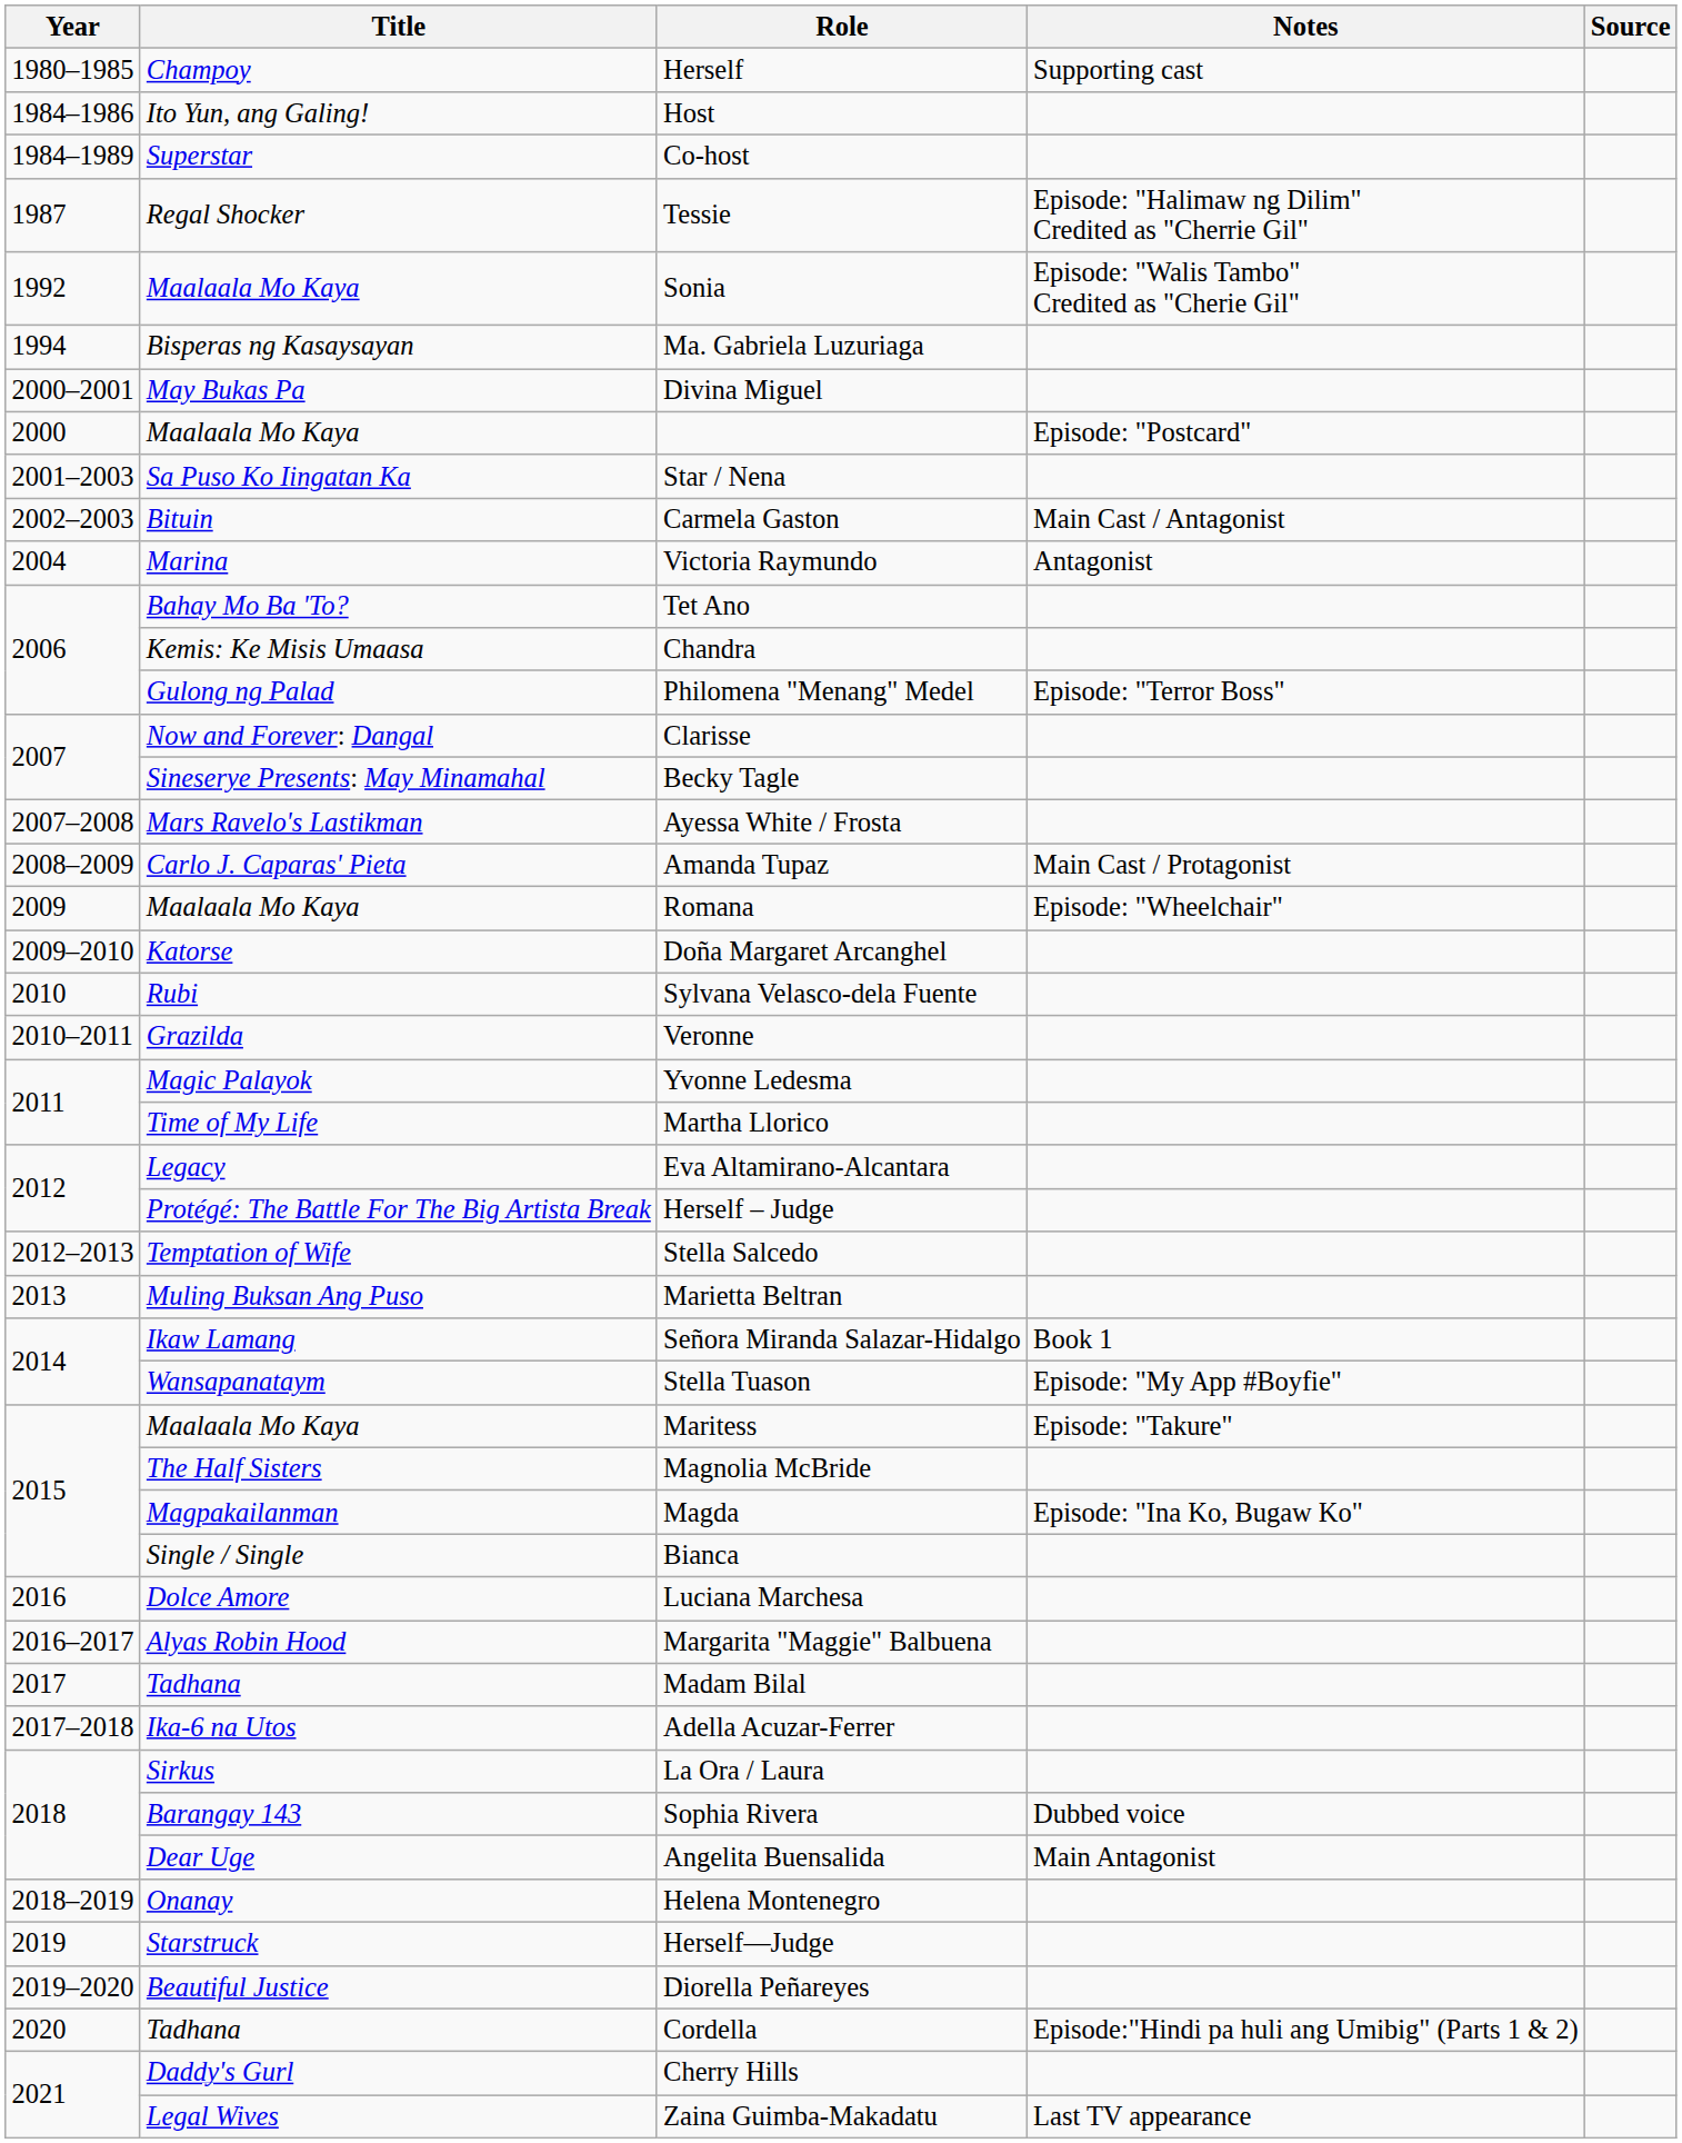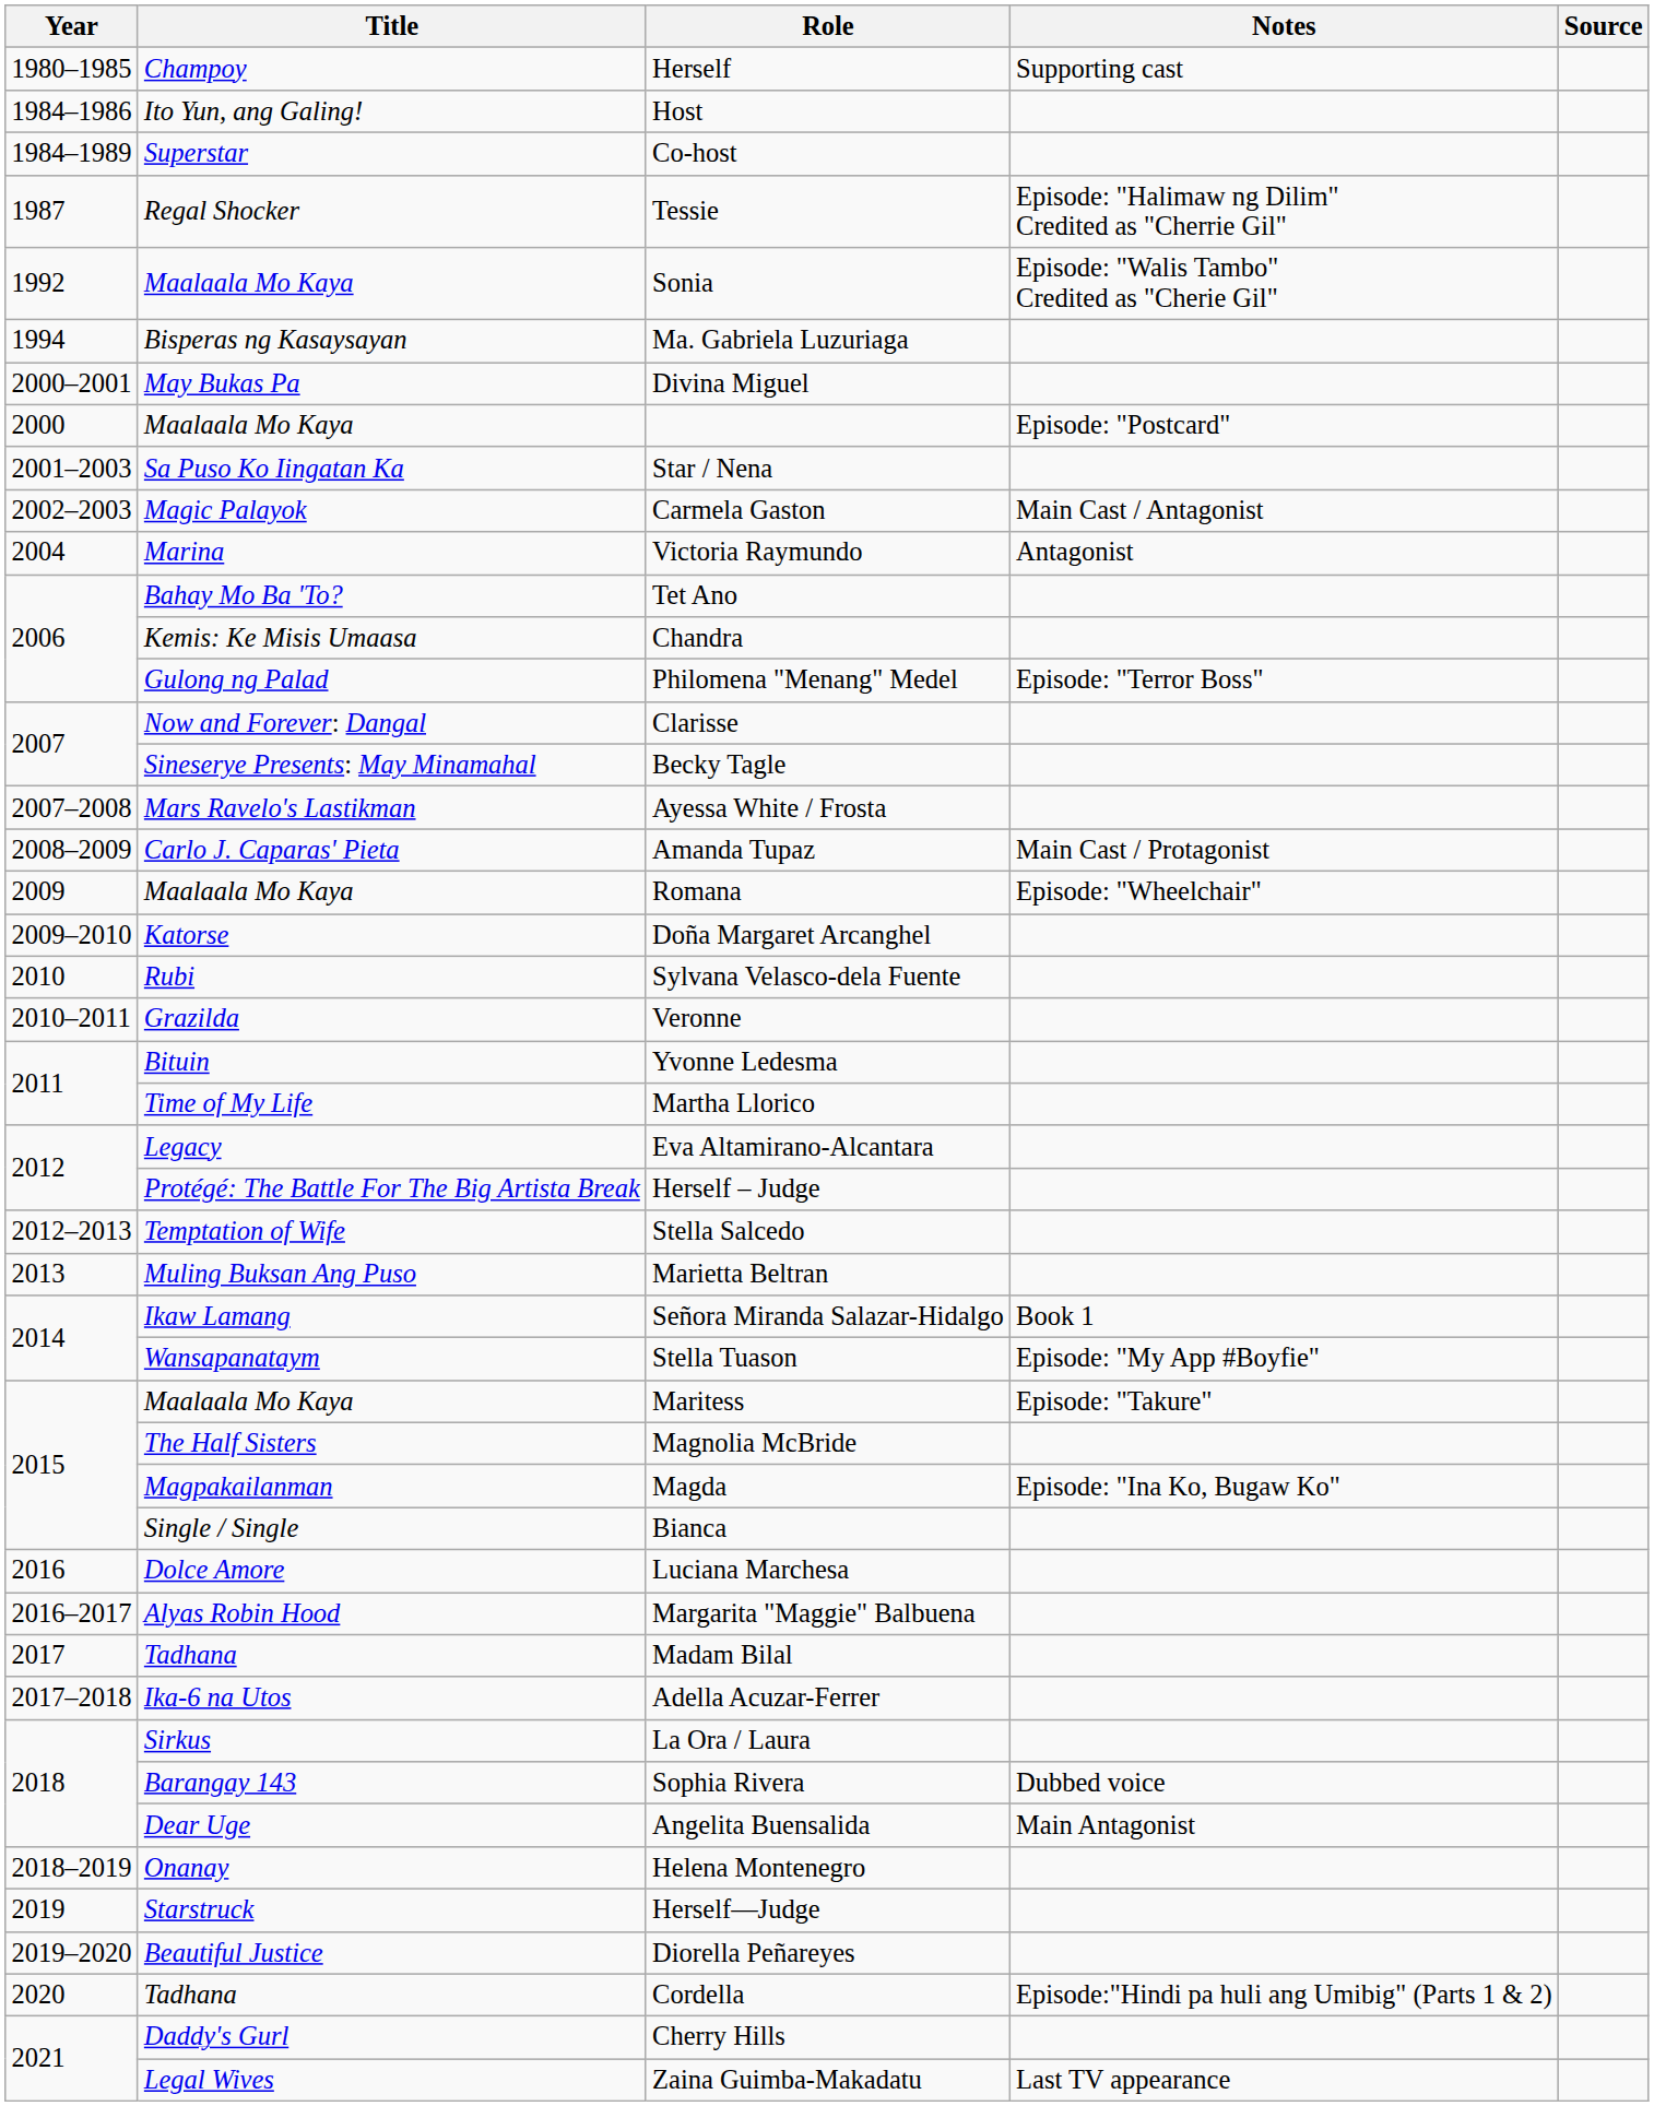 <table class="wikitable sortable" >
 <tr>
 <th>Year</th>
 <th>Title</th>
 <th>Role</th>
 <th class="unsortable">Notes </th>
 <th class="unsortable">Source </th>
 </tr>
 <tr>
 <td>1980–1985</td>
 <td><em><a href='#'>Champoy</a></em></td>
 <td>Herself</td>
 <td>Supporting cast</td>
 <td></td>
 </tr>
 <tr>
 <td>1984–1986</td>
 <td><em>Ito Yun, ang Galing!</em></td>
 <td>Host</td>
 <td></td>
 <td></td>
 </tr>
 <tr>
 <td>1984–1989</td>
 <td><em><a href='#'>Superstar</a></em></td>
 <td>Co-host</td>
 <td></td>
 <td></td>
 </tr>
 <tr>
 <td>1987</td>
 <td><em>Regal Shocker</em></td>
 <td>Tessie</td>
 <td>Episode: "Halimaw ng Dilim"<br>Credited as "Cherrie Gil"</td>
 <td></td>
 </tr>
 <tr>
 <td>1992</td>
 <td><em><a href='#'>Maalaala Mo Kaya</a></em></td>
 <td>Sonia</td>
 <td>Episode: "Walis Tambo"<br>Credited as "Cherie Gil"</td>
 <td></td>
 </tr>
 <tr>
 <td>1994</td>
 <td><em>Bisperas ng Kasaysayan</em></td>
 <td>Ma. Gabriela Luzuriaga</td>
 <td></td>
 <td></td>
 </tr>
 <tr>
 <td>2000–2001</td>
 <td><em><a href='#'>May Bukas Pa</a></em></td>
 <td>Divina Miguel</td>
 <td></td>
 <td></td>
 </tr>
 <tr>
 <td>2000</td>
 <td><em>Maalaala Mo Kaya</em></td>
 <td></td>
 <td>Episode: "Postcard"</td>
 <td></td>
 </tr>
 <tr>
 <td>2001–2003</td>
 <td><em><a href='#'>Sa Puso Ko Iingatan Ka</a></em></td>
 <td>Star / Nena</td>
 <td></td>
 <td></td>
 </tr>
 <tr>
 <td>2002–2003</td>
-<td><em><a href='#'>Bituin</a></em></td>
+<td><em><a href='#'>Magic Palayok</a></em></td>
 <td>Carmela Gaston</td>
 <td>Main Cast / Antagonist</td>
 <td></td>
 </tr>
 <tr>
 <td>2004</td>
 <td><em><a href='#'>Marina</a></em></td>
 <td>Victoria Raymundo</td>
 <td>Antagonist</td>
 <td></td>
 </tr>
 <tr>
 <td rowspan="3">2006</td>
 <td><em><a href='#'>Bahay Mo Ba 'To?</a></em></td>
 <td>Tet Ano</td>
 <td></td>
 <td></td>
 </tr>
 <tr>
 <td><em>Kemis: Ke Misis Umaasa</em></td>
 <td>Chandra</td>
 <td></td>
 <td></td>
 </tr>
 <tr>
 <td><em><a href='#'>Gulong ng Palad</a></em></td>
 <td>Philomena "Menang" Medel</td>
 <td>Episode: "Terror Boss"</td>
 <td></td>
 </tr>
 <tr>
 <td rowspan="2">2007</td>
 <td><em><a href='#'>Now and Forever</a></em>: <em><a href='#'>Dangal</a></em></td>
 <td>Clarisse</td>
 <td></td>
 <td></td>
 </tr>
 <tr>
 <td><em><a href='#'>Sineserye Presents</a></em>: <em><a href='#'>May Minamahal</a></em></td>
 <td>Becky Tagle</td>
 <td></td>
 <td></td>
 </tr>
 <tr>
 <td>2007–2008</td>
 <td><em><a href='#'>Mars Ravelo's Lastikman</a></em></td>
 <td>Ayessa White / Frosta</td>
 <td></td>
 <td></td>
 </tr>
 <tr>
 <td>2008–2009</td>
 <td><em><a href='#'>Carlo J. Caparas' Pieta</a></em></td>
 <td>Amanda Tupaz</td>
 <td>Main Cast / Protagonist</td>
 <td></td>
 </tr>
 <tr>
 <td>2009</td>
 <td><em>Maalaala Mo Kaya</em></td>
 <td>Romana</td>
 <td>Episode: "Wheelchair"</td>
 <td></td>
 </tr>
 <tr>
 <td>2009–2010</td>
 <td><em><a href='#'>Katorse</a></em></td>
 <td>Doña Margaret Arcanghel</td>
 <td></td>
 <td></td>
 </tr>
 <tr>
 <td>2010</td>
 <td><em><a href='#'>Rubi</a></em></td>
 <td>Sylvana Velasco-dela Fuente</td>
 <td></td>
 <td></td>
 </tr>
 <tr>
 <td>2010–2011</td>
 <td><em><a href='#'>Grazilda</a></em></td>
 <td>Veronne</td>
 <td></td>
 <td></td>
 </tr>
 <tr>
 <td rowspan="2">2011</td>
-<td><em><a href='#'>Magic Palayok</a></em></td>
+<td><em><a href='#'>Bituin</a></em></td>
 <td>Yvonne Ledesma</td>
 <td></td>
 <td></td>
 </tr>
 <tr>
 <td><em><a href='#'>Time of My Life</a></em></td>
 <td>Martha Llorico</td>
 <td></td>
 <td></td>
 </tr>
 <tr>
 <td rowspan="2">2012</td>
 <td><em><a href='#'>Legacy</a></em></td>
 <td>Eva Altamirano-Alcantara</td>
 <td></td>
 <td></td>
 </tr>
 <tr>
 <td><em><a href='#'>Protégé: The Battle For The Big Artista Break</a></em></td>
 <td>Herself – Judge</td>
 <td></td>
 <td></td>
 </tr>
 <tr>
 <td>2012–2013</td>
 <td><em><a href='#'>Temptation of Wife</a></em></td>
 <td>Stella Salcedo</td>
 <td></td>
 <td></td>
 </tr>
 <tr>
 <td>2013</td>
 <td><em><a href='#'>Muling Buksan Ang Puso</a></em></td>
 <td>Marietta Beltran</td>
 <td></td>
 <td></td>
 </tr>
 <tr>
 <td rowspan="2">2014</td>
 <td><em><a href='#'>Ikaw Lamang</a></em></td>
 <td>Señora Miranda Salazar-Hidalgo</td>
 <td>Book 1</td>
 <td></td>
 </tr>
 <tr>
 <td><em><a href='#'>Wansapanataym</a></em></td>
 <td>Stella Tuason</td>
 <td>Episode: "My App #Boyfie"</td>
 <td></td>
 </tr>
 <tr>
 <td rowspan="4">2015</td>
 <td><em>Maalaala Mo Kaya</em></td>
 <td>Maritess</td>
 <td>Episode: "Takure"</td>
 <td></td>
 </tr>
 <tr>
 <td><em><a href='#'>The Half Sisters</a></em></td>
 <td>Magnolia McBride</td>
 <td></td>
 <td></td>
 </tr>
 <tr>
 <td><em><a href='#'>Magpakailanman</a></em></td>
 <td>Magda</td>
 <td>Episode: "Ina Ko, Bugaw Ko"</td>
 <td></td>
 </tr>
 <tr>
 <td><em>Single / Single</em></td>
 <td>Bianca</td>
 <td></td>
 <td></td>
 </tr>
 <tr>
 <td>2016</td>
 <td><em><a href='#'>Dolce Amore</a></em></td>
 <td>Luciana Marchesa</td>
 <td></td>
 <td></td>
 </tr>
 <tr>
 <td>2016–2017</td>
 <td><em><a href='#'>Alyas Robin Hood</a></em></td>
 <td>Margarita "Maggie" Balbuena</td>
 <td></td>
 <td></td>
 </tr>
 <tr>
 <td>2017</td>
 <td><em><a href='#'>Tadhana</a></em></td>
 <td>Madam Bilal</td>
 <td></td>
 <td></td>
 </tr>
 <tr>
 <td>2017–2018</td>
 <td><em><a href='#'>Ika-6 na Utos</a></em></td>
 <td>Adella Acuzar-Ferrer</td>
 <td></td>
 <td></td>
 </tr>
 <tr>
 <td rowspan="3">2018</td>
 <td><em><a href='#'>Sirkus</a></em></td>
 <td>La Ora / Laura</td>
 <td></td>
 <td></td>
 </tr>
 <tr>
 <td><em><a href='#'>Barangay 143</a></em></td>
 <td>Sophia Rivera</td>
 <td>Dubbed voice</td>
 <td></td>
 </tr>
 <tr>
 <td><em><a href='#'>Dear Uge</a></em></td>
 <td>Angelita Buensalida</td>
 <td>Main Antagonist</td>
 <td></td>
 </tr>
 <tr>
 <td>2018–2019</td>
 <td><em><a href='#'>Onanay</a></em></td>
 <td>Helena Montenegro</td>
 <td></td>
 <td></td>
 </tr>
 <tr>
 <td>2019</td>
 <td><em><a href='#'>Starstruck</a></em></td>
 <td>Herself—Judge</td>
 <td></td>
 <td></td>
 </tr>
 <tr>
 <td>2019–2020</td>
 <td><em><a href='#'>Beautiful Justice</a></em></td>
 <td>Diorella Peñareyes</td>
 <td></td>
 <td></td>
 </tr>
 <tr>
 <td>2020</td>
 <td><em>Tadhana</em></td>
 <td>Cordella</td>
 <td>Episode:"Hindi pa huli ang Umibig" (Parts 1 & 2)</td>
 <td></td>
 </tr>
 <tr>
 <td rowspan="2">2021</td>
 <td><em><a href='#'>Daddy's Gurl</a></em></td>
 <td>Cherry Hills</td>
 <td></td>
 <td></td>
 </tr>
 <tr>
 <td><em><a href='#'>Legal Wives</a></em></td>
 <td>Zaina Guimba-Makadatu</td>
 <td>Last TV appearance</td>
 <td></td>
 </tr>
 </table>
